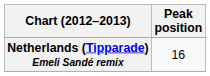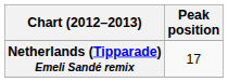 <table class="wikitable sortable plainrowheaders" style="text-align:center;">
 <tr>
 <th scope="col">Chart (2012–2013)</th>
 <th scope="col">Peak<br>position</th>
 </tr>
 <tr>
 </tr>
 <tr>
 <th scope="row">Netherlands (<a href='#'>Tipparade</a>)<br><small><em>Emeli Sandé remix</em></small></th>
-<td style="text-align:center;">16</td>
+<td style="text-align:center;">17</td>
 </tr>
 <tr>
 </tr>
 <tr>
 </tr>
 <tr>
 </tr>
 <tr>
 </tr>
 <tr>
 </tr>
 </table>
